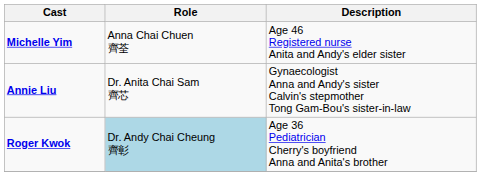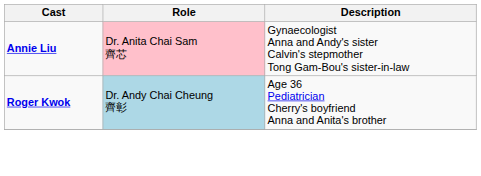 <table class="wikitable" width="55%">
 <tr>
 <th>Cast</th>
 <th>Role</th>
 <th>Description</th>
 </tr>
 <tr>
-<td><strong><a href='#'>Michelle Yim</a></strong></td>
-<td>Anna Chai Chuen <br> 齊荃</td>
-<td>Age 46<br><a href='#'>Registered nurse</a><br>Anita and Andy's elder sister</td>
-</tr>
-<tr>
 <td><strong><a href='#'>Annie Liu</a></strong></td>
-<td>Dr. Anita Chai Sam <br> 齊芯</td>
+<td style="background: pink;">Dr. Anita Chai Sam <br> 齊芯</td>
 <td>Gynaecologist<br>Anna and Andy's sister<br>Calvin's stepmother<br>Tong Gam-Bou's sister-in-law</td>
 </tr>
 <tr>
 <td><strong><a href='#'>Roger Kwok</a></strong></td>
 <td style="background: lightblue;">Dr. Andy Chai Cheung <br> 齊彰</td>
 <td>Age 36<br><a href='#'>Pediatrician</a><br>Cherry's boyfriend<br>Anna and Anita's brother</td>
 </tr>
 <tr>
 </tr>
 </table>
